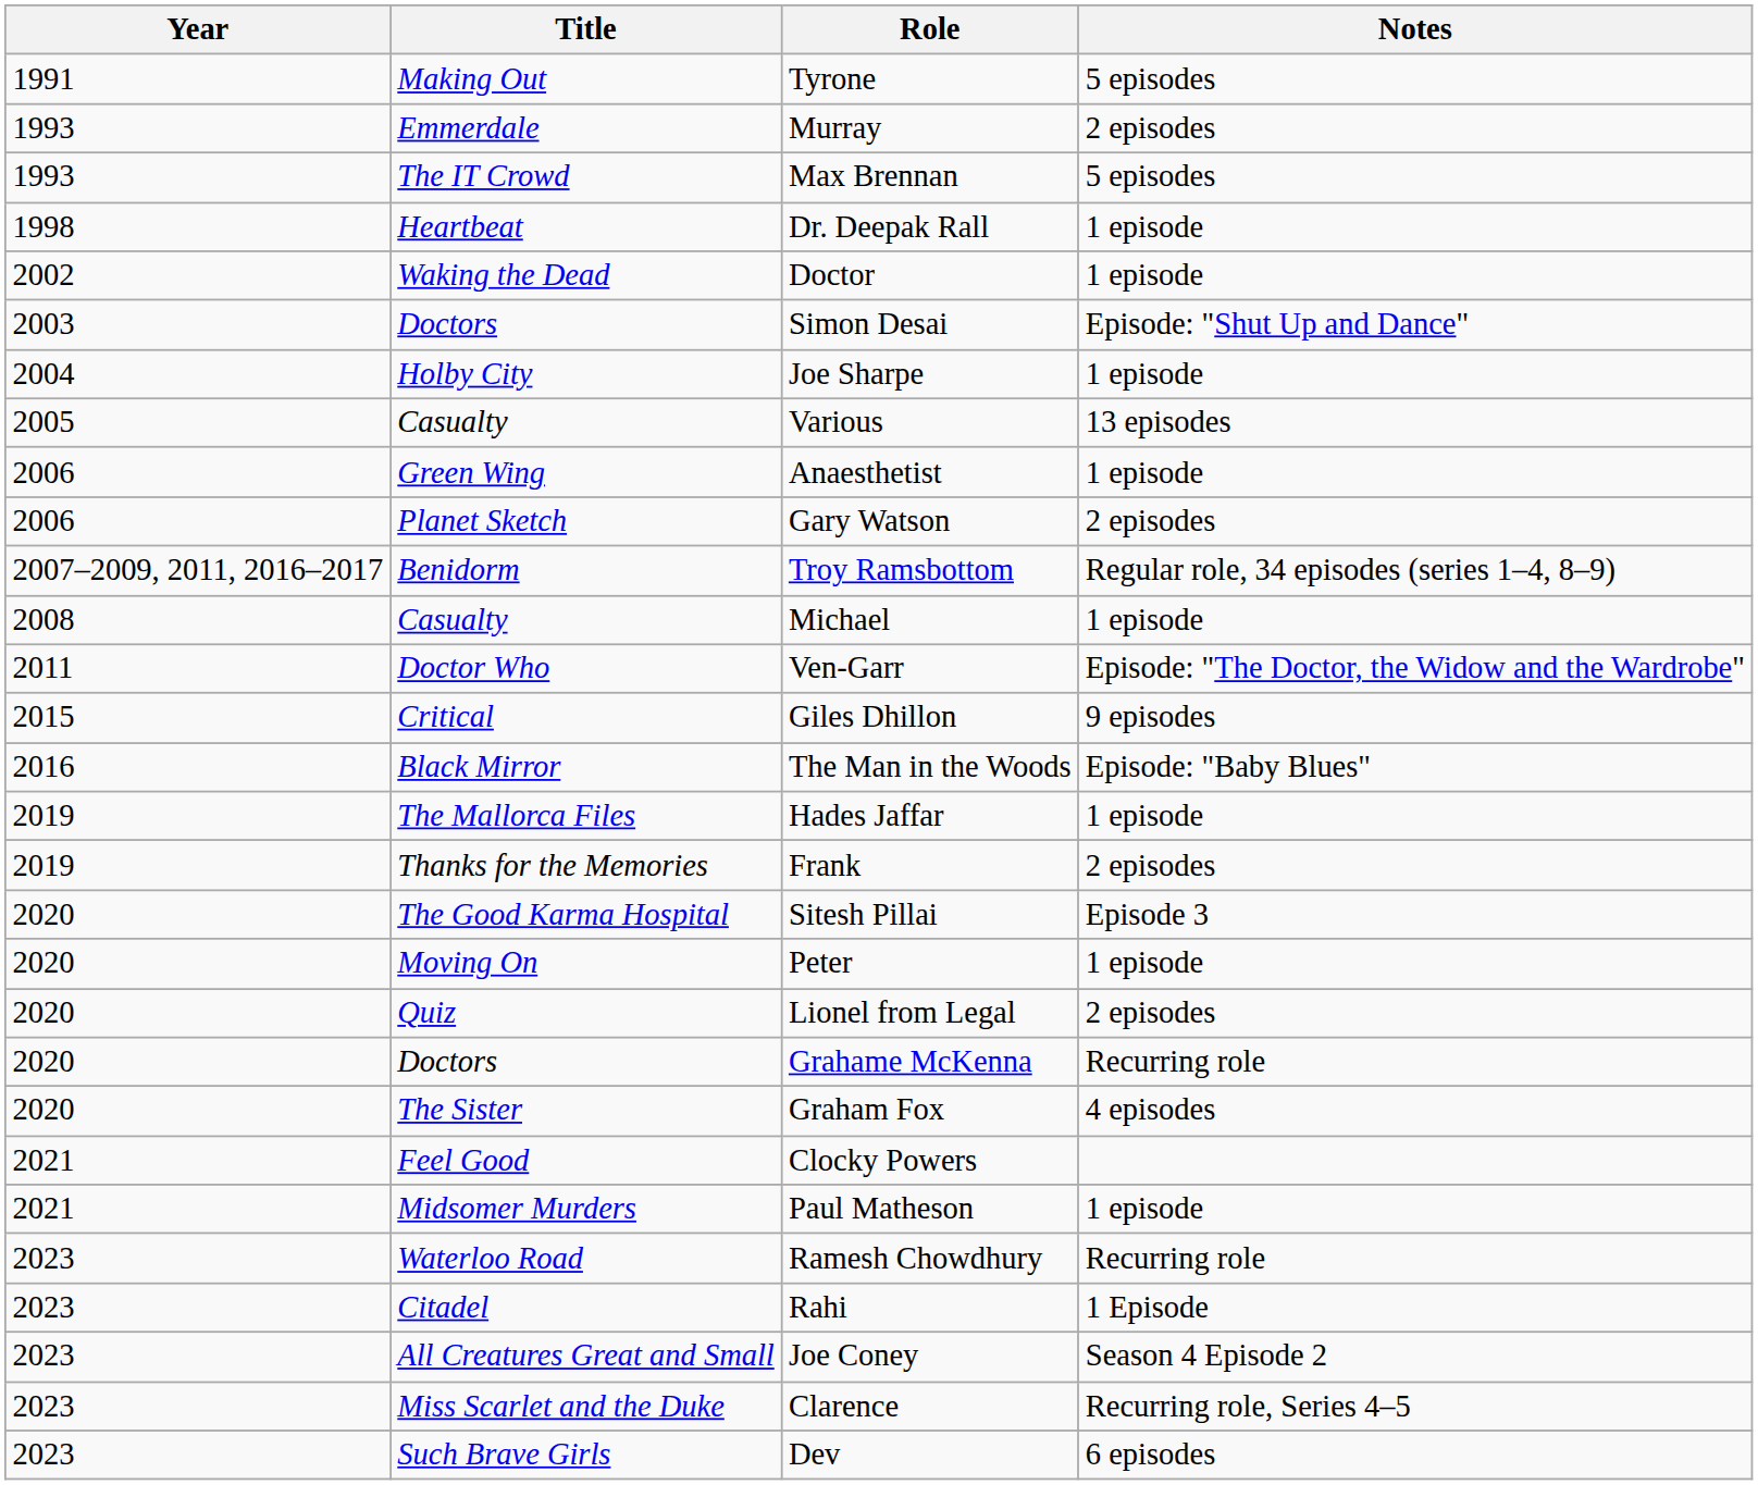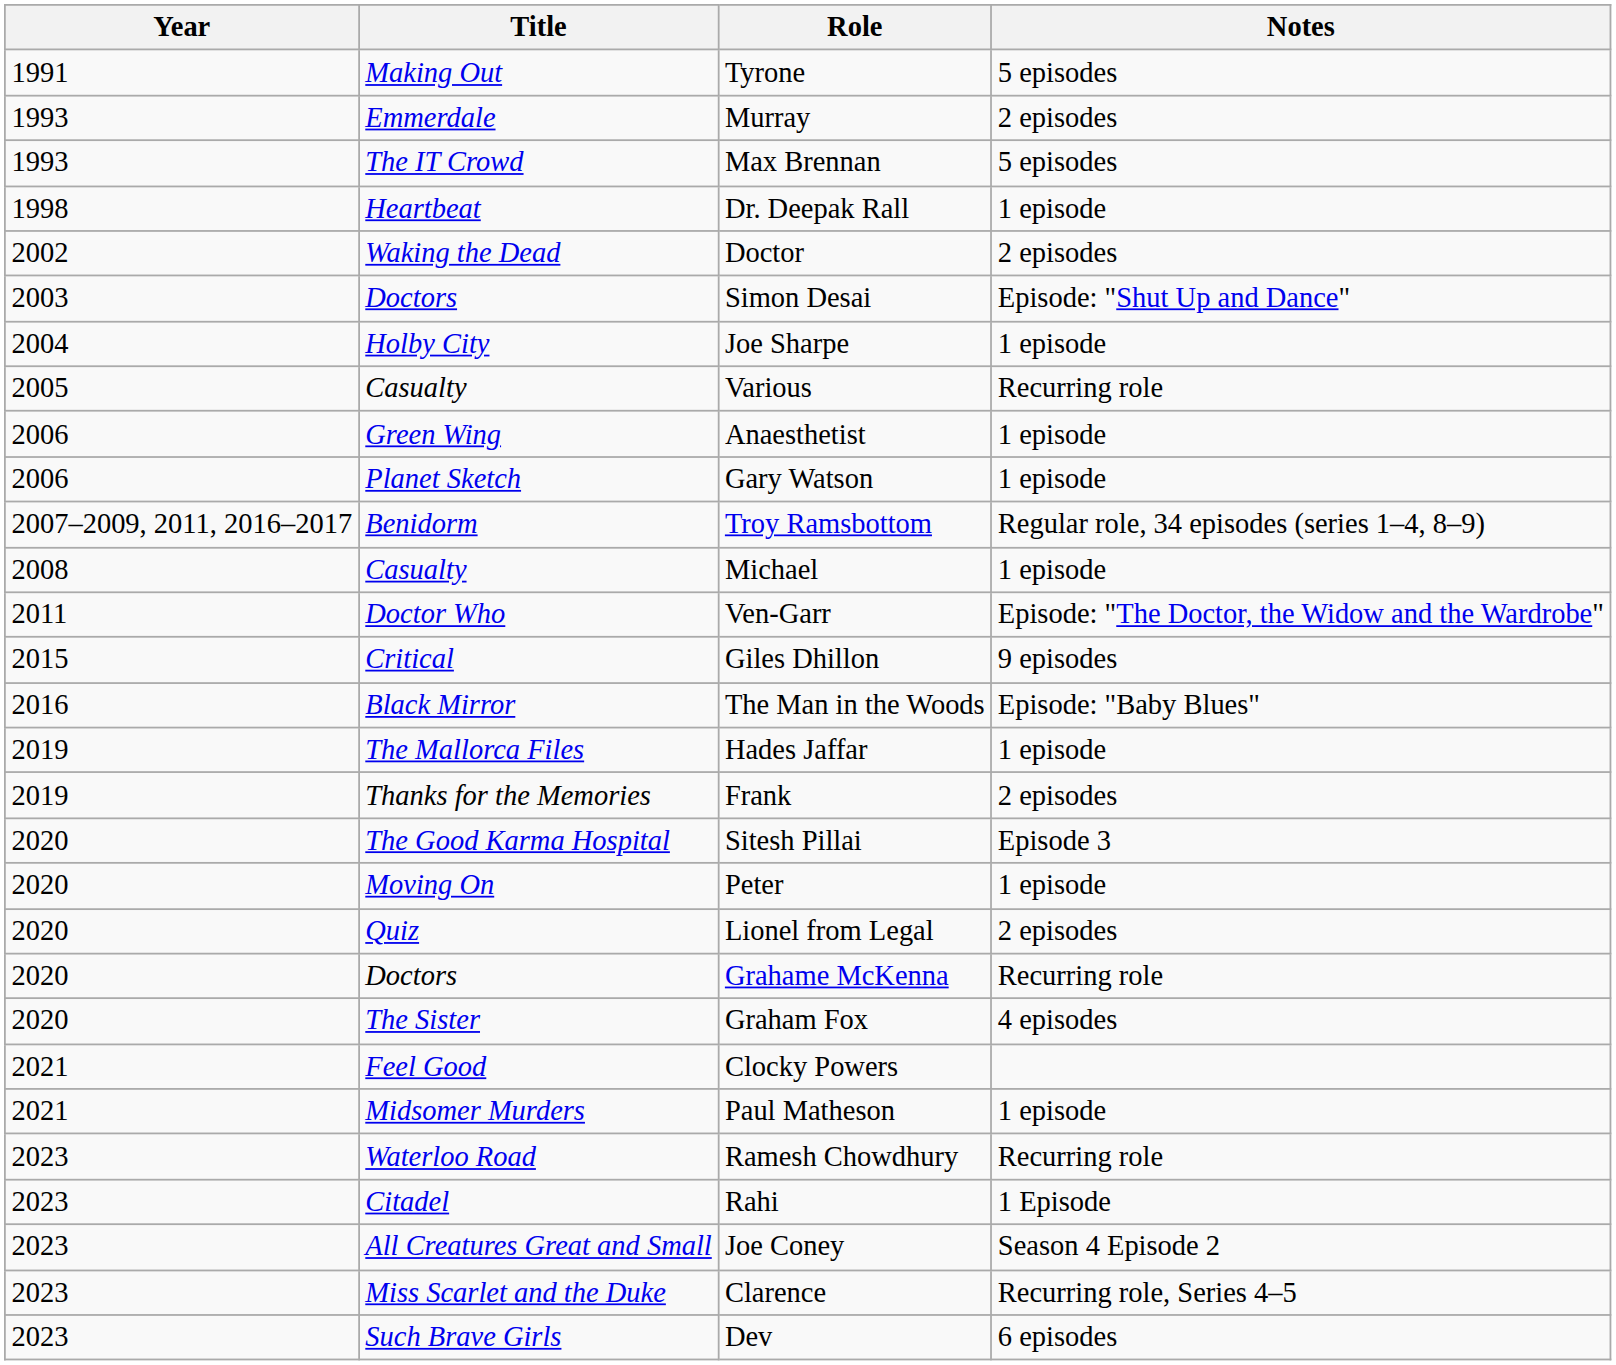 <table class="wikitable sortable">
 <tr>
 <th>Year</th>
 <th>Title</th>
 <th>Role</th>
 <th class="unsortable">Notes</th>
 </tr>
 <tr>
 <td>1991</td>
 <td><em><a href='#'>Making Out</a></em></td>
 <td>Tyrone</td>
 <td>5 episodes</td>
 </tr>
 <tr>
 <td>1993</td>
 <td><em><a href='#'>Emmerdale</a></em></td>
 <td>Murray</td>
 <td>2 episodes</td>
 </tr>
 <tr>
 <td>1993</td>
 <td><em><a href='#'>The IT Crowd</a></em></td>
 <td>Max Brennan</td>
 <td>5 episodes</td>
 </tr>
 <tr>
 <td>1998</td>
 <td><em><a href='#'>Heartbeat</a></em></td>
 <td>Dr. Deepak Rall</td>
 <td>1 episode</td>
 </tr>
 <tr>
 <td>2002</td>
 <td><em><a href='#'>Waking the Dead</a></em></td>
 <td>Doctor</td>
-<td>1 episode</td>
+<td>2 episodes</td>
 </tr>
 <tr>
 <td>2003</td>
 <td><em><a href='#'>Doctors</a></em></td>
 <td>Simon Desai</td>
 <td>Episode: "<a href='#'>Shut Up and Dance</a>"</td>
 </tr>
 <tr>
 <td>2004</td>
 <td><em><a href='#'>Holby City</a></em></td>
 <td>Joe Sharpe</td>
 <td>1 episode</td>
 </tr>
 <tr>
 <td>2005</td>
 <td><em>Casualty</em></td>
 <td>Various</td>
-<td>13 episodes</td>
+<td>Recurring role</td>
 </tr>
 <tr>
 <td>2006</td>
 <td><em><a href='#'>Green Wing</a></em></td>
 <td>Anaesthetist</td>
 <td>1 episode</td>
 </tr>
 <tr>
 <td>2006</td>
 <td><em><a href='#'>Planet Sketch</a></em></td>
 <td>Gary Watson</td>
-<td>2 episodes</td>
+<td>1 episode</td>
 </tr>
 <tr>
 <td>2007–2009, 2011, 2016–2017</td>
 <td><em><a href='#'>Benidorm</a></em></td>
 <td><a href='#'>Troy Ramsbottom</a></td>
 <td>Regular role, 34 episodes (series 1–4, 8–9)</td>
 </tr>
 <tr>
 <td>2008</td>
 <td><em><a href='#'>Casualty</a></em></td>
 <td>Michael</td>
 <td>1 episode</td>
 </tr>
 <tr>
 <td>2011</td>
 <td><em><a href='#'>Doctor Who</a></em></td>
 <td>Ven-Garr</td>
 <td>Episode: "<a href='#'>The Doctor, the Widow and the Wardrobe</a>"</td>
 </tr>
 <tr>
 <td>2015</td>
 <td><em><a href='#'>Critical</a></em></td>
 <td>Giles Dhillon</td>
 <td>9 episodes</td>
 </tr>
 <tr>
 <td>2016</td>
 <td><em><a href='#'>Black Mirror</a></em></td>
 <td>The Man in the Woods</td>
 <td>Episode: "Baby Blues"</td>
 </tr>
 <tr>
 <td>2019</td>
 <td><em><a href='#'>The Mallorca Files</a></em></td>
 <td>Hades Jaffar</td>
 <td>1 episode</td>
 </tr>
 <tr>
 <td>2019</td>
 <td><em>Thanks for the Memories</em></td>
 <td>Frank</td>
 <td>2 episodes</td>
 </tr>
 <tr>
 <td>2020</td>
 <td><em><a href='#'>The Good Karma Hospital</a></em></td>
 <td>Sitesh Pillai</td>
 <td>Episode 3</td>
 </tr>
 <tr>
 <td>2020</td>
 <td><em><a href='#'>Moving On</a></em></td>
 <td>Peter</td>
 <td>1 episode</td>
 </tr>
 <tr>
 <td>2020</td>
 <td><em><a href='#'>Quiz</a></em></td>
 <td>Lionel from Legal</td>
 <td>2 episodes</td>
 </tr>
 <tr>
 <td>2020</td>
 <td><em>Doctors</em></td>
 <td><a href='#'>Grahame McKenna</a></td>
 <td>Recurring role</td>
 </tr>
 <tr>
 <td>2020</td>
 <td><em><a href='#'>The Sister</a></em></td>
 <td>Graham Fox</td>
 <td>4 episodes</td>
 </tr>
 <tr>
 <td>2021</td>
 <td><em><a href='#'>Feel Good</a></em></td>
 <td>Clocky Powers</td>
 <td></td>
 </tr>
 <tr>
 <td>2021</td>
 <td><em><a href='#'>Midsomer Murders</a></em></td>
 <td>Paul Matheson</td>
 <td>1 episode</td>
 </tr>
 <tr>
 <td>2023</td>
 <td><em><a href='#'>Waterloo Road</a></em></td>
 <td>Ramesh Chowdhury</td>
 <td>Recurring role</td>
 </tr>
 <tr>
 <td>2023</td>
 <td><em><a href='#'>Citadel</a></em></td>
 <td>Rahi</td>
 <td>1 Episode</td>
 </tr>
 <tr>
 <td>2023</td>
 <td><em><a href='#'>All Creatures Great and Small</a></em></td>
 <td>Joe Coney</td>
 <td>Season 4 Episode 2</td>
 </tr>
 <tr>
 <td>2023</td>
 <td><em><a href='#'>Miss Scarlet and the Duke</a></em></td>
 <td>Clarence</td>
 <td>Recurring role, Series 4–5</td>
 </tr>
 <tr>
 <td>2023</td>
 <td><em><a href='#'>Such Brave Girls</a></em></td>
 <td>Dev</td>
 <td>6 episodes</td>
 </tr>
 </table>
